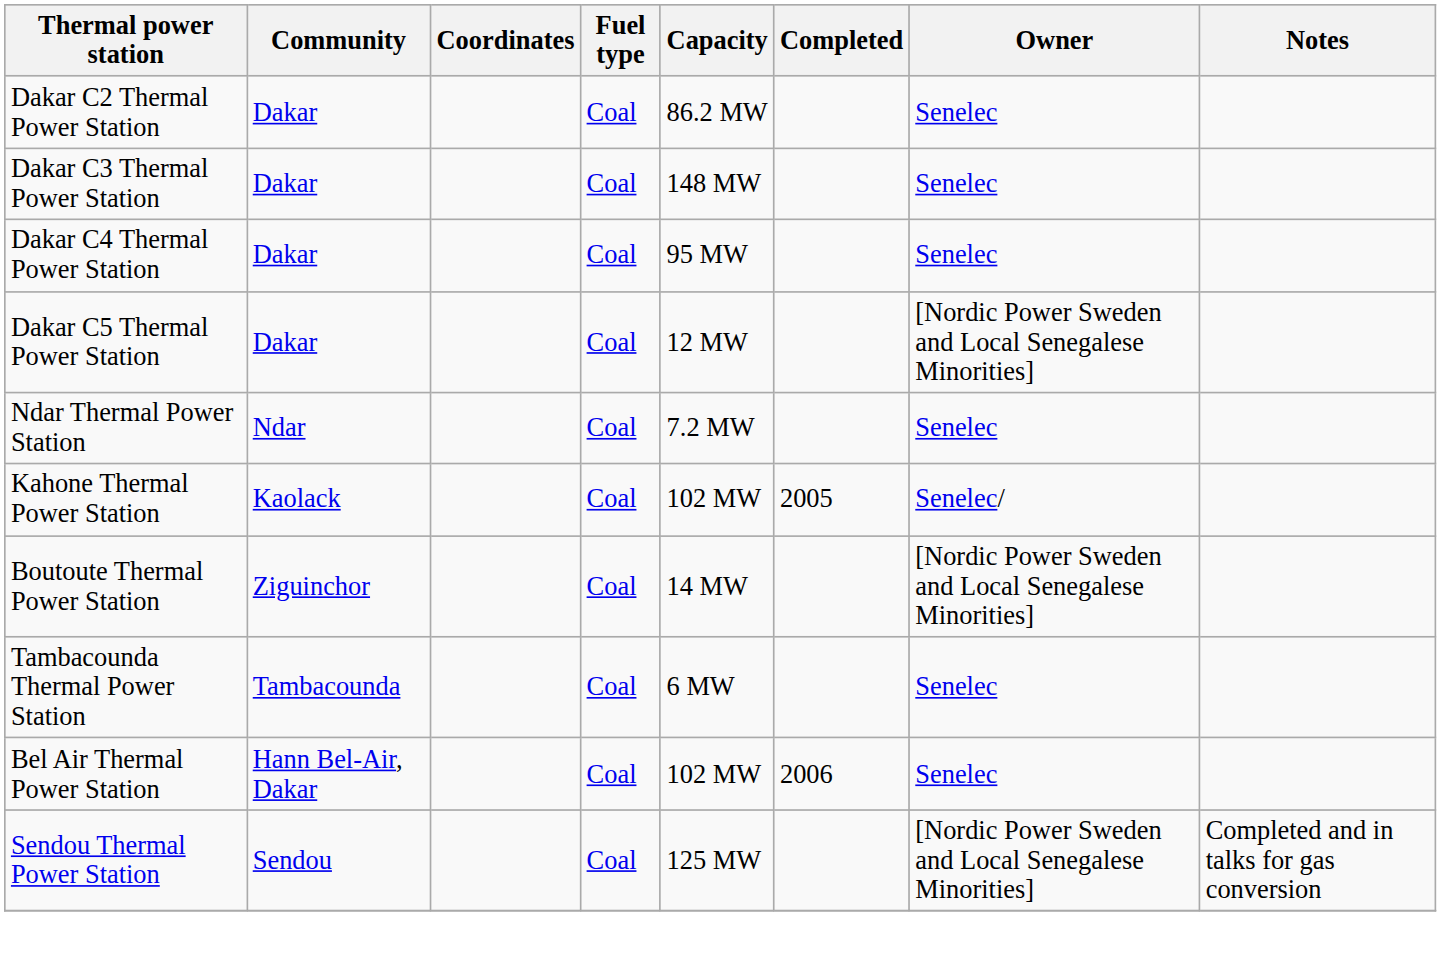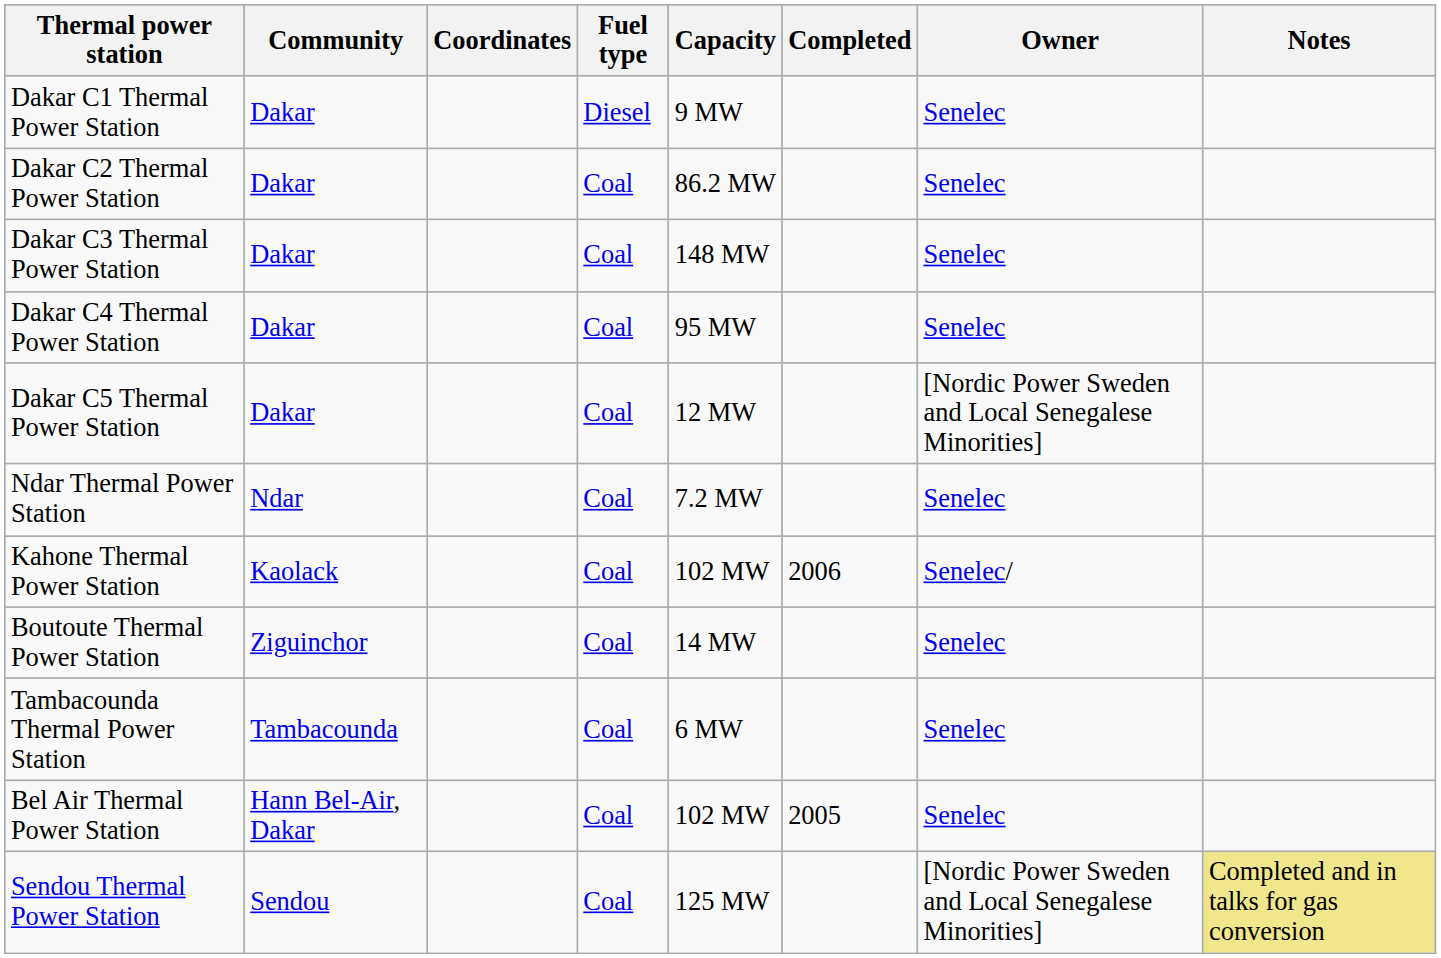 <table class="wikitable sortable">
 <tr>
 <th>Thermal power station</th>
 <th>Community</th>
 <th>Coordinates</th>
 <th>Fuel type</th>
 <th>Capacity</th>
 <th>Completed</th>
 <th>Owner</th>
 <th>Notes</th>
+</tr>
+<tr>
+<td>Dakar C1 Thermal Power Station</td>
+<td><a href='#'>Dakar</a></td>
+<td></td>
+<td><a href='#'>Diesel</a></td>
+<td>9 MW</td>
+<td></td>
+<td><a href='#'>Senelec</a></td>
+<td></td>
 </tr>
 <tr>
 <td>Dakar C2 Thermal Power Station</td>
 <td><a href='#'>Dakar</a></td>
 <td></td>
 <td><a href='#'>Coal</a></td>
 <td>86.2 MW</td>
 <td></td>
 <td><a href='#'>Senelec</a></td>
 <td></td>
 </tr>
 <tr>
 <td>Dakar C3 Thermal Power Station</td>
 <td><a href='#'>Dakar</a></td>
 <td></td>
 <td><a href='#'>Coal</a></td>
 <td>148 MW</td>
 <td></td>
 <td><a href='#'>Senelec</a></td>
 <td></td>
 </tr>
 <tr>
 <td>Dakar C4 Thermal Power Station</td>
 <td><a href='#'>Dakar</a></td>
 <td></td>
 <td><a href='#'>Coal</a></td>
 <td>95 MW</td>
 <td></td>
 <td><a href='#'>Senelec</a></td>
 <td></td>
 </tr>
 <tr>
 <td>Dakar C5 Thermal Power Station</td>
 <td><a href='#'>Dakar</a></td>
 <td></td>
 <td><a href='#'>Coal</a></td>
 <td>12 MW</td>
 <td></td>
 <td>[Nordic Power Sweden and Local Senegalese Minorities]</td>
 <td></td>
 </tr>
 <tr>
 <td>Ndar Thermal Power Station</td>
 <td><a href='#'>Ndar</a></td>
 <td></td>
 <td><a href='#'>Coal</a></td>
 <td>7.2 MW</td>
 <td></td>
 <td><a href='#'>Senelec</a></td>
 <td></td>
 </tr>
 <tr>
 <td>Kahone Thermal Power Station</td>
 <td><a href='#'>Kaolack</a></td>
 <td></td>
 <td><a href='#'>Coal</a></td>
 <td>102 MW</td>
-<td>2005</td>
+<td>2006</td>
 <td><a href='#'>Senelec</a>/</td>
 <td></td>
 </tr>
 <tr>
 <td>Boutoute Thermal Power Station</td>
 <td><a href='#'>Ziguinchor</a></td>
 <td></td>
 <td><a href='#'>Coal</a></td>
 <td>14 MW</td>
 <td></td>
-<td>[Nordic Power Sweden and Local Senegalese Minorities]</td>
+<td><a href='#'>Senelec</a></td>
 <td></td>
 </tr>
 <tr>
 <td>Tambacounda Thermal Power Station</td>
 <td><a href='#'>Tambacounda</a></td>
 <td></td>
 <td><a href='#'>Coal</a></td>
 <td>6 MW</td>
 <td></td>
 <td><a href='#'>Senelec</a></td>
 <td></td>
 </tr>
 <tr>
 <td>Bel Air Thermal Power Station</td>
 <td><a href='#'>Hann Bel-Air</a>, <a href='#'>Dakar</a></td>
 <td></td>
 <td><a href='#'>Coal</a></td>
 <td>102 MW</td>
-<td>2006</td>
+<td>2005</td>
 <td><a href='#'>Senelec</a></td>
 <td></td>
 </tr>
 <tr>
 <td><a href='#'>Sendou Thermal Power Station</a></td>
 <td><a href='#'>Sendou</a></td>
 <td></td>
 <td><a href='#'>Coal</a></td>
 <td>125 MW</td>
 <td></td>
 <td>[Nordic Power Sweden and Local Senegalese Minorities]</td>
-<td>Completed and in talks for gas conversion</td>
+<td style="background: khaki;">Completed and in talks for gas conversion</td>
 </tr>
 <tr>
 </tr>
 </table>
